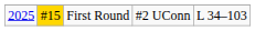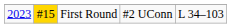 <table class="wikitable" style="text-align:center">
 <tr>
 </tr>
 <tr style="text-align:center;">
-<td rowspan=1><a href='#'>2025</a></td>
+<td rowspan=1><a href='#'>2023</a></td>
 <td style="background: gold;">#15</td>
 <td>First Round</td>
 <td>#2 UConn</td>
 <td>L 34–103</td>
 </tr>
 </table>
